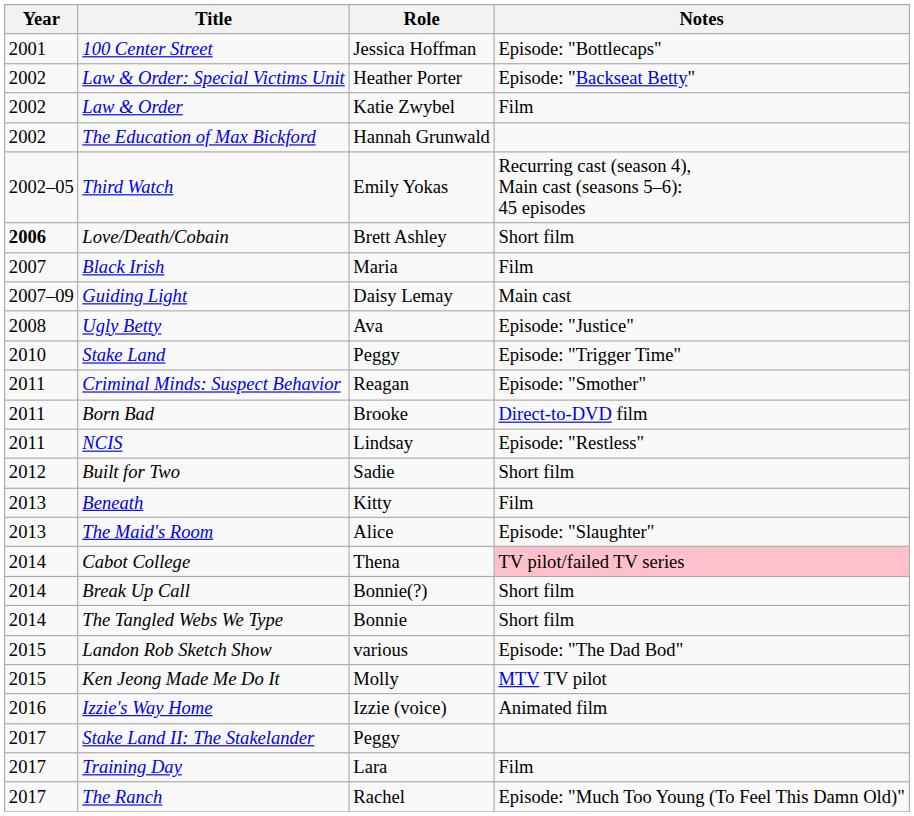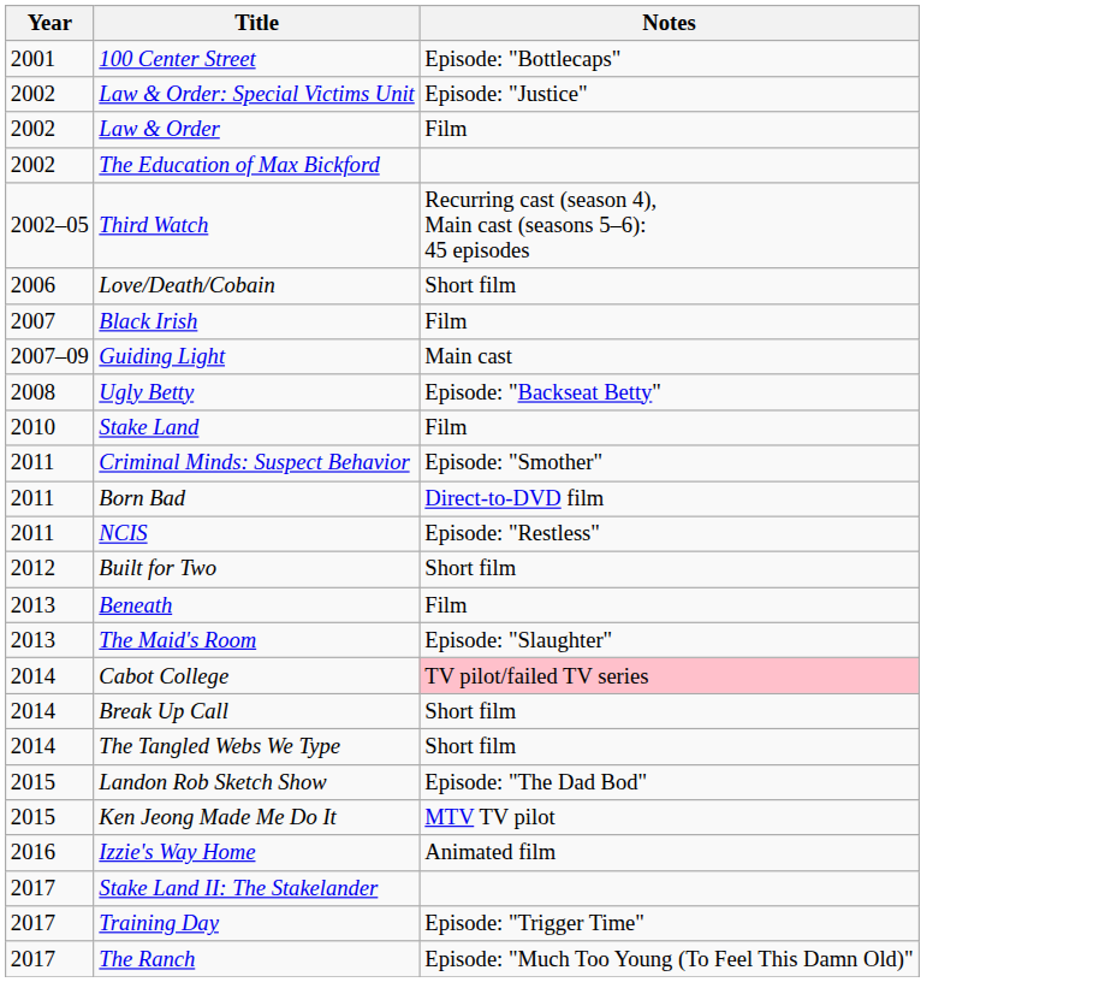 <table class="wikitable sortable">
 <tr>
 <th>Year</th>
 <th>Title</th>
-<th>Role</th>
 <th class="unsortable">Notes</th>
 </tr>
 <tr>
 <td>2001</td>
 <td><em><a href='#'>100 Center Street</a></em></td>
-<td>Jessica Hoffman</td>
 <td>Episode: "Bottlecaps"</td>
 </tr>
 <tr>
 <td>2002</td>
 <td><em><a href='#'>Law & Order: Special Victims Unit</a></em></td>
-<td>Heather Porter</td>
-<td>Episode: "<a href='#'>Backseat Betty</a>"</td>
+<td>Episode: "Justice"</td>
 </tr>
 <tr>
 <td>2002</td>
 <td><em><a href='#'>Law & Order</a></em></td>
-<td>Katie Zwybel</td>
 <td>Film</td>
 </tr>
 <tr>
 <td>2002</td>
 <td><em><a href='#'>The Education of Max Bickford</a></em></td>
-<td>Hannah Grunwald</td>
 <td></td>
 </tr>
 <tr>
 <td>2002–05</td>
 <td><em><a href='#'>Third Watch</a></em></td>
-<td>Emily Yokas</td>
 <td>Recurring cast (season 4), <br>Main cast (seasons 5–6): <br>45 episodes</td>
 </tr>
 <tr>
-<td><strong>2006</strong></td>
+<td>2006</td>
 <td><em>Love/Death/Cobain</em></td>
-<td>Brett Ashley</td>
 <td>Short film</td>
 </tr>
 <tr>
 <td>2007</td>
 <td><em><a href='#'>Black Irish</a></em></td>
-<td>Maria</td>
 <td>Film</td>
 </tr>
 <tr>
 <td>2007–09</td>
 <td><em><a href='#'>Guiding Light</a></em></td>
-<td>Daisy Lemay</td>
 <td>Main cast</td>
 </tr>
 <tr>
 <td>2008</td>
 <td><em><a href='#'>Ugly Betty</a></em></td>
-<td>Ava</td>
-<td>Episode: "Justice"</td>
+<td>Episode: "<a href='#'>Backseat Betty</a>"</td>
 </tr>
 <tr>
 <td>2010</td>
 <td><em><a href='#'>Stake Land</a></em></td>
-<td>Peggy</td>
-<td>Episode: "Trigger Time"</td>
+<td>Film</td>
 </tr>
 <tr>
 <td>2011</td>
 <td><em><a href='#'>Criminal Minds: Suspect Behavior</a></em></td>
-<td>Reagan</td>
 <td>Episode: "Smother"</td>
 </tr>
 <tr>
 <td>2011</td>
 <td><em>Born Bad</em></td>
-<td>Brooke</td>
 <td><a href='#'>Direct-to-DVD</a> film</td>
 </tr>
 <tr>
 <td>2011</td>
 <td><em><a href='#'>NCIS</a></em></td>
-<td>Lindsay</td>
 <td>Episode: "Restless"</td>
 </tr>
 <tr>
 <td>2012</td>
 <td><em>Built for Two</em></td>
-<td>Sadie</td>
 <td>Short film</td>
 </tr>
 <tr>
 <td>2013</td>
 <td><em><a href='#'>Beneath</a></em></td>
-<td>Kitty</td>
 <td>Film</td>
 </tr>
 <tr>
 <td>2013</td>
 <td><em><a href='#'>The Maid's Room</a></em></td>
-<td>Alice</td>
 <td>Episode: "Slaughter"</td>
 </tr>
 <tr>
 <td>2014</td>
 <td><em>Cabot College</em></td>
-<td>Thena</td>
 <td style="background: pink;">TV pilot/failed TV series</td>
 </tr>
 <tr>
 <td>2014</td>
 <td><em>Break Up Call</em></td>
-<td>Bonnie(?)</td>
 <td>Short film</td>
 </tr>
 <tr>
 <td>2014</td>
 <td><em>The Tangled Webs We Type</em></td>
-<td>Bonnie</td>
 <td>Short film</td>
 </tr>
 <tr>
 <td>2015</td>
 <td><em>Landon Rob Sketch Show</em></td>
-<td>various</td>
 <td>Episode: "The Dad Bod"</td>
 </tr>
 <tr>
 <td>2015</td>
 <td><em>Ken Jeong Made Me Do It</em></td>
-<td>Molly</td>
 <td><a href='#'>MTV</a> TV pilot</td>
 </tr>
 <tr>
 <td>2016</td>
 <td><em><a href='#'>Izzie's Way Home</a></em></td>
-<td>Izzie (voice)</td>
 <td>Animated film</td>
 </tr>
 <tr>
 <td>2017</td>
 <td><em><a href='#'>Stake Land II: The Stakelander</a></em></td>
-<td>Peggy</td>
 <td></td>
 </tr>
 <tr>
 <td>2017</td>
 <td><em><a href='#'>Training Day</a></em></td>
-<td>Lara</td>
-<td>Film</td>
+<td>Episode: "Trigger Time"</td>
 </tr>
 <tr>
 <td>2017</td>
 <td><em><a href='#'>The Ranch</a></em></td>
-<td>Rachel</td>
 <td>Episode: "Much Too Young (To Feel This Damn Old)"</td>
 </tr>
 </table>
